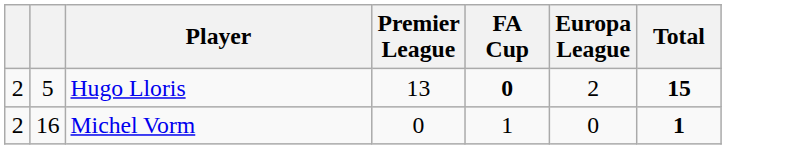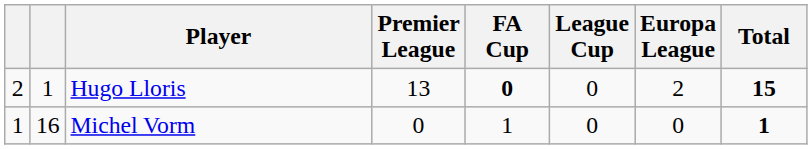 <table class="wikitable sortable" style="text-align:center">
 <tr>
 <th width=10></th>
 <th width=10></th>
 <th width=200>Player</th>
 <th width=50>Premier League</th>
 <th width=50>FA Cup</th>
+<th width=50>League Cup</th>
 <th width=50>Europa League</th>
 <th width=50>Total</th>
 </tr>
 <tr>
 <td rowspan="1">2</td>
-<td>5</td>
+<td>1</td>
 <td align=left> <a href='#'>Hugo Lloris</a></td>
 <td>13</td>
 <td><strong>0</strong></td>
+<td>0</td>
 <td>2</td>
 <td><strong>15</strong></td>
 </tr>
 <tr>
-<td rowspan="1">2</td>
+<td rowspan="1">1</td>
 <td>16</td>
 <td align=left> <a href='#'>Michel Vorm</a></td>
 <td>0</td>
 <td>1</td>
 <td>0</td>
+<td>0</td>
 <td><strong>1</strong></td>
 </tr>
 </table>
